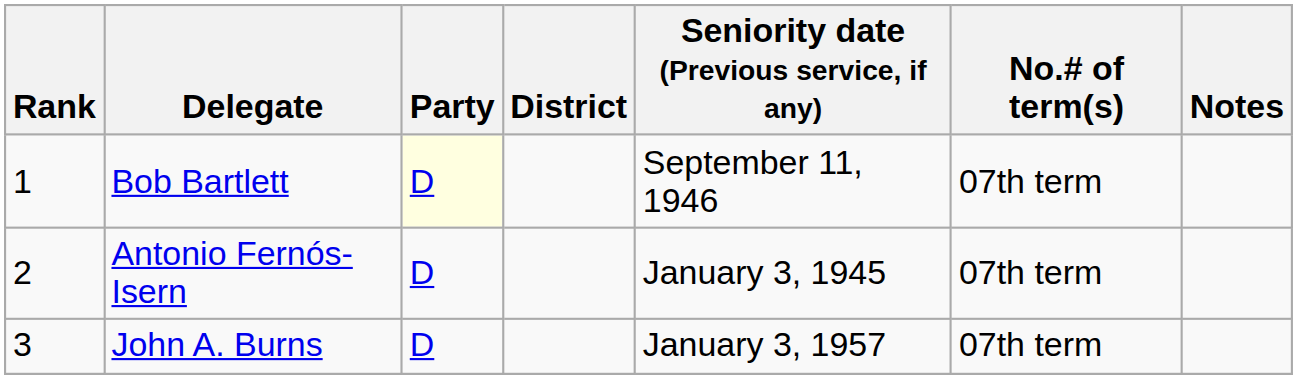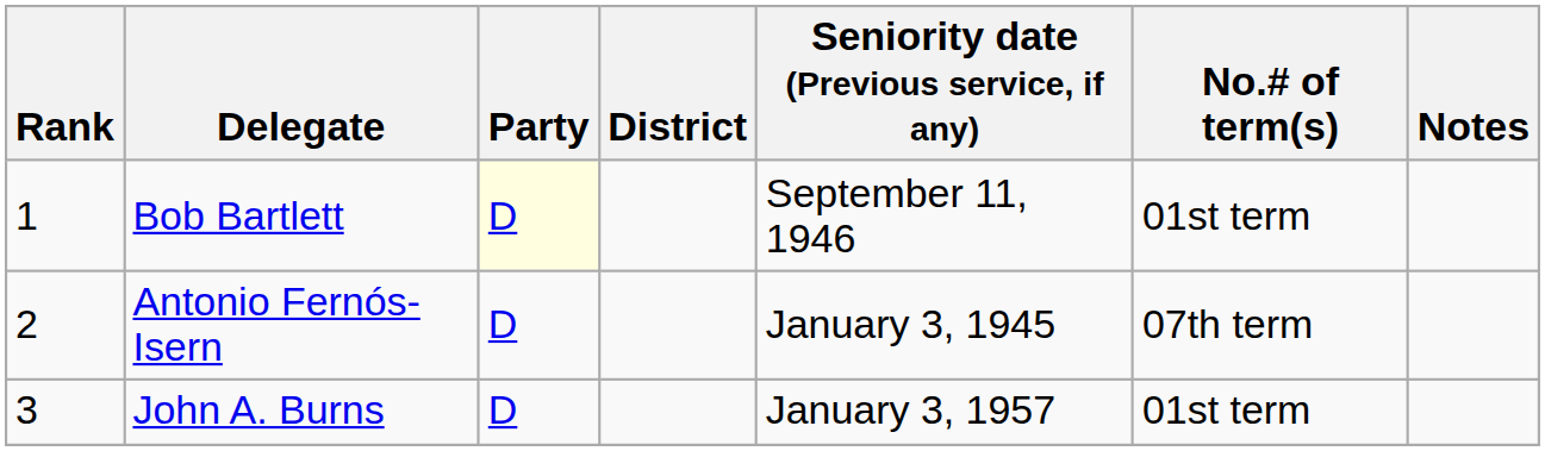 <table class="wikitable sortable">
 <tr valign=bottom>
 <th>Rank</th>
 <th>Delegate</th>
 <th>Party</th>
 <th>District</th>
 <th>Seniority date<br><small>(Previous service, if any)</small><br></th>
 <th>No.# of term(s)</th>
 <th>Notes</th>
 </tr>
 <tr>
 <td>1</td>
 <td><a href='#'>Bob Bartlett</a></td>
 <td style="background: lightyellow;"><a href='#'>D</a></td>
 <td></td>
 <td>September 11, 1946</td>
-<td>07th term</td>
+<td>01st term</td>
 <td></td>
 </tr>
 <tr>
 <td>2</td>
 <td><a href='#'>Antonio Fernós-Isern</a></td>
 <td><a href='#'>D</a></td>
 <td></td>
 <td>January 3, 1945</td>
 <td>07th term</td>
 <td></td>
 </tr>
 <tr>
 <td>3</td>
 <td><a href='#'>John A. Burns</a></td>
 <td><a href='#'>D</a></td>
 <td></td>
 <td>January 3, 1957</td>
-<td>07th term</td>
+<td>01st term</td>
 <td></td>
 </tr>
 <tr>
 </tr>
 </table>
